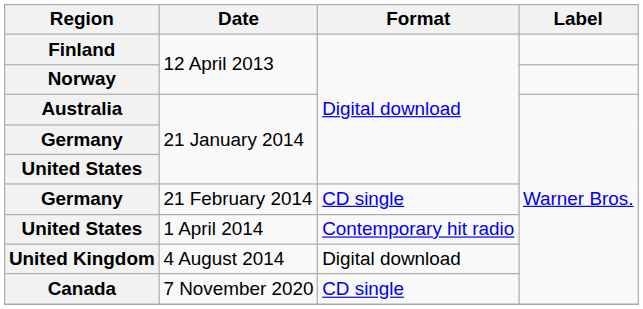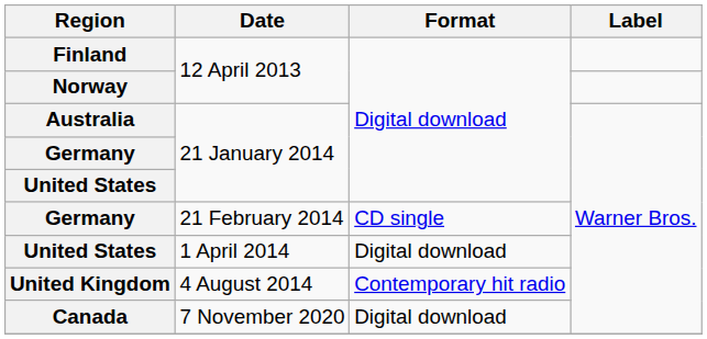 <table class="wikitable plainrowheaders">
 <tr>
 <th>Region</th>
 <th>Date</th>
 <th>Format</th>
 <th>Label</th>
 </tr>
 <tr>
 <th scope="row">Finland</th>
 <td rowspan="2">12 April 2013</td>
 <td rowspan="5"><a href='#'>Digital download</a></td>
 <td></td>
 </tr>
 <tr>
 <th scope="row">Norway</th>
 <td></td>
 </tr>
 <tr>
 <th scope="row">Australia</th>
 <td rowspan="3">21 January 2014</td>
 <td rowspan="7"><a href='#'>Warner Bros.</a></td>
 </tr>
 <tr>
 <th scope="row">Germany</th>
 </tr>
 <tr>
 <th scope="row">United States</th>
 </tr>
 <tr>
 <th scope="row">Germany</th>
 <td>21 February 2014</td>
 <td><a href='#'>CD single</a></td>
 </tr>
 <tr>
 <th scope="row">United States</th>
 <td>1 April 2014</td>
-<td><a href='#'>Contemporary hit radio</a></td>
+<td>Digital download</td>
 </tr>
 <tr>
 <th scope="row">United Kingdom</th>
 <td>4 August 2014</td>
-<td>Digital download</td>
+<td><a href='#'>Contemporary hit radio</a></td>
 </tr>
 <tr>
 <th scope="row">Canada</th>
 <td>7 November 2020</td>
-<td><a href='#'>CD single</a></td>
+<td>Digital download</td>
 </tr>
 <tr>
 </tr>
 </table>
